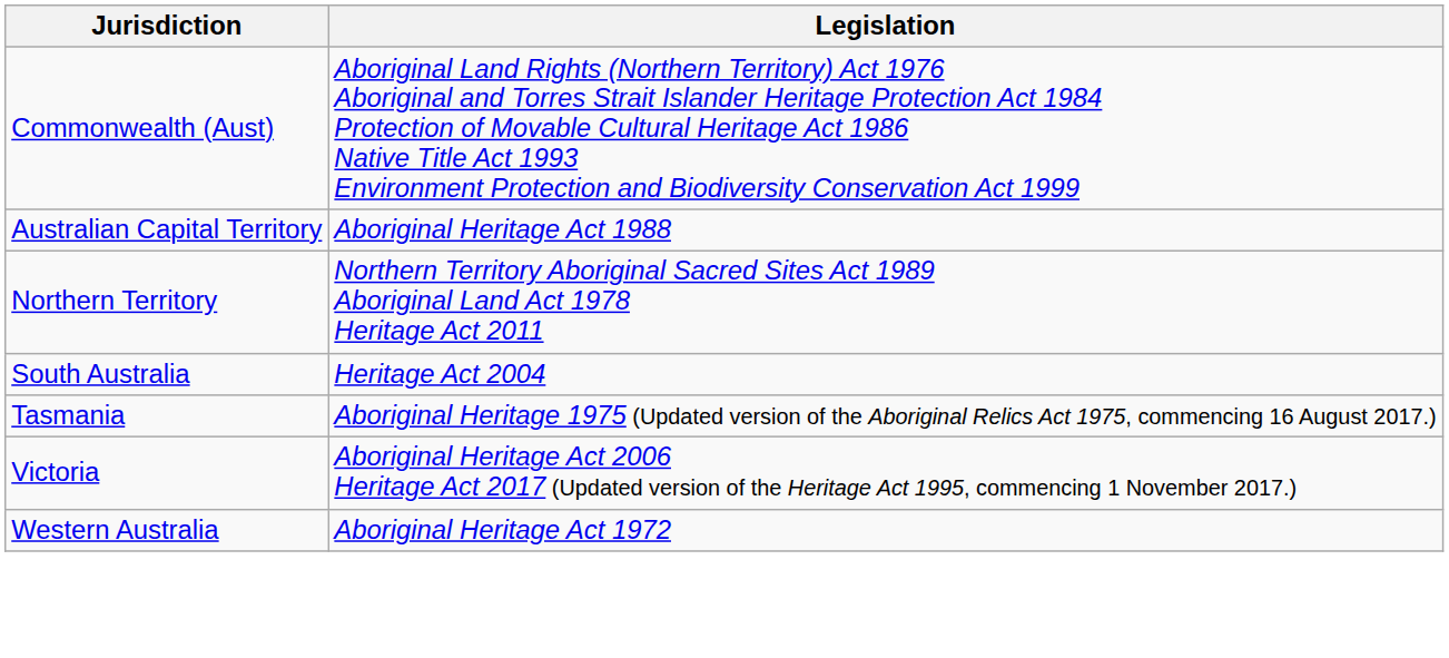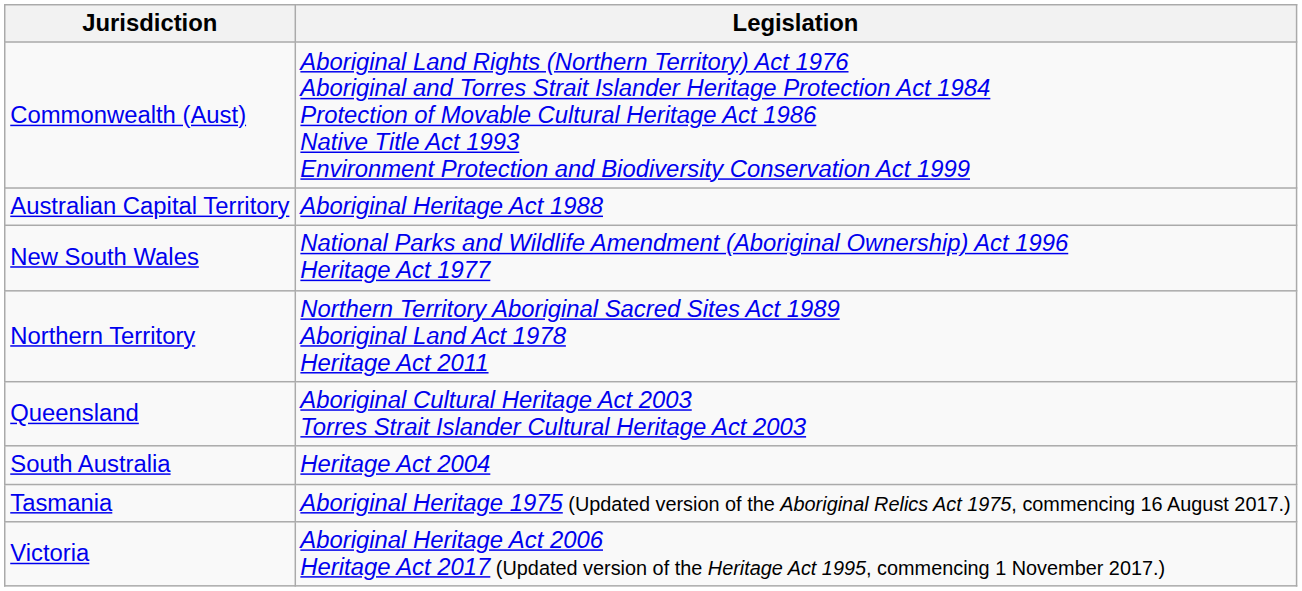 <table class="wikitable sortable">
 <tr>
 <th>Jurisdiction</th>
 <th>Legislation</th>
 </tr>
 <tr>
 <td><a href='#'>Commonwealth (Aust)</a></td>
 <td><em><a href='#'>Aboriginal Land Rights (Northern Territory) Act 1976</a></em><br><em><a href='#'>Aboriginal and Torres Strait Islander Heritage Protection Act 1984</a></em><br><em><a href='#'>Protection of Movable Cultural Heritage Act 1986</a></em><br> <em><a href='#'>Native Title Act 1993</a></em><br> <em><a href='#'>Environment Protection and Biodiversity Conservation Act 1999</a></em></td>
 </tr>
 <tr>
 <td><a href='#'>Australian Capital Territory</a></td>
 <td><em><a href='#'>Aboriginal Heritage Act 1988</a></em></td>
 </tr>
 <tr>
+<td><a href='#'>New South Wales</a></td>
+<td><em><a href='#'>National Parks and Wildlife Amendment (Aboriginal Ownership) Act 1996</a></em><br><em><a href='#'>Heritage Act 1977</a></em></td>
+</tr>
+<tr>
 <td><a href='#'>Northern Territory</a></td>
 <td><em><a href='#'>Northern Territory Aboriginal Sacred Sites Act 1989</a></em> <br><em><a href='#'>Aboriginal Land Act 1978</a></em><br><em><a href='#'>Heritage Act 2011</a></em></td>
+</tr>
+<tr>
+<td><a href='#'>Queensland</a></td>
+<td><em><a href='#'>Aboriginal Cultural Heritage Act 2003</a></em><br><em><a href='#'>Torres Strait Islander Cultural Heritage Act 2003</a></em></td>
 </tr>
 <tr>
 <td><a href='#'>South Australia</a></td>
 <td><em><a href='#'>Heritage Act 2004</a></em></td>
 </tr>
 <tr>
 <td><a href='#'>Tasmania</a></td>
 <td><em><a href='#'>Aboriginal Heritage 1975</a></em><small> (Updated version of the <em>Aboriginal Relics Act 1975</em>, commencing 16 August 2017.)</small></td>
 </tr>
 <tr>
 <td><a href='#'>Victoria</a></td>
 <td><em><a href='#'>Aboriginal Heritage Act 2006</a></em><br><em><a href='#'>Heritage Act 2017</a></em><small> (Updated version of the <em>Heritage Act 1995</em>, commencing 1 November 2017.)</small></td>
 </tr>
-<tr>
-<td><a href='#'>Western Australia</a></td>
-<td><em><a href='#'>Aboriginal Heritage Act 1972</a></em></td>
-</tr>
 </table>
